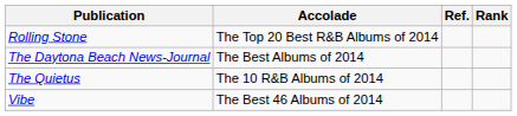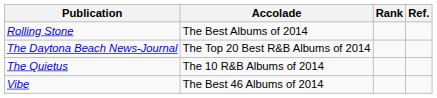 <table class="wikitable">
 <tr>
 <th>Publication</th>
 <th>Accolade</th>
+<th>Rank</th>
 <th>Ref.</th>
-<th>Rank</th>
 </tr>
 <tr>
 <td><em><a href='#'>Rolling Stone</a></em></td>
-<td>The Top 20 Best R&B Albums of 2014</td>
+<td>The Best Albums of 2014</td>
 <td></td>
 <td></td>
 </tr>
 <tr>
 <td><em><a href='#'>The Daytona Beach News-Journal</a></em></td>
-<td>The Best Albums of 2014</td>
+<td>The Top 20 Best R&B Albums of 2014</td>
 <td></td>
 <td></td>
 </tr>
 <tr>
 <td><em><a href='#'>The Quietus</a></em></td>
 <td>The 10 R&B Albums of 2014</td>
 <td></td>
 <td></td>
 </tr>
 <tr>
 <td><em><a href='#'>Vibe</a></em></td>
 <td>The Best 46 Albums of 2014</td>
 <td></td>
 <td></td>
 </tr>
 </table>
